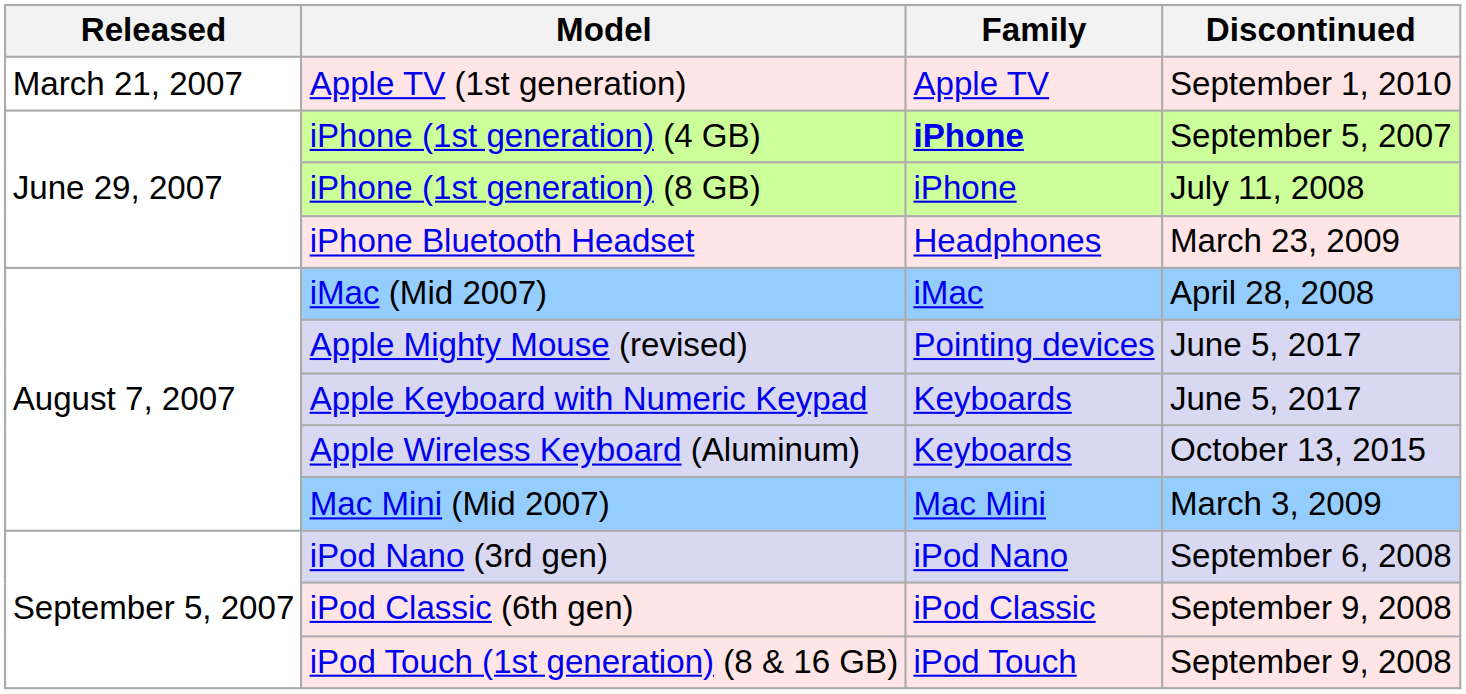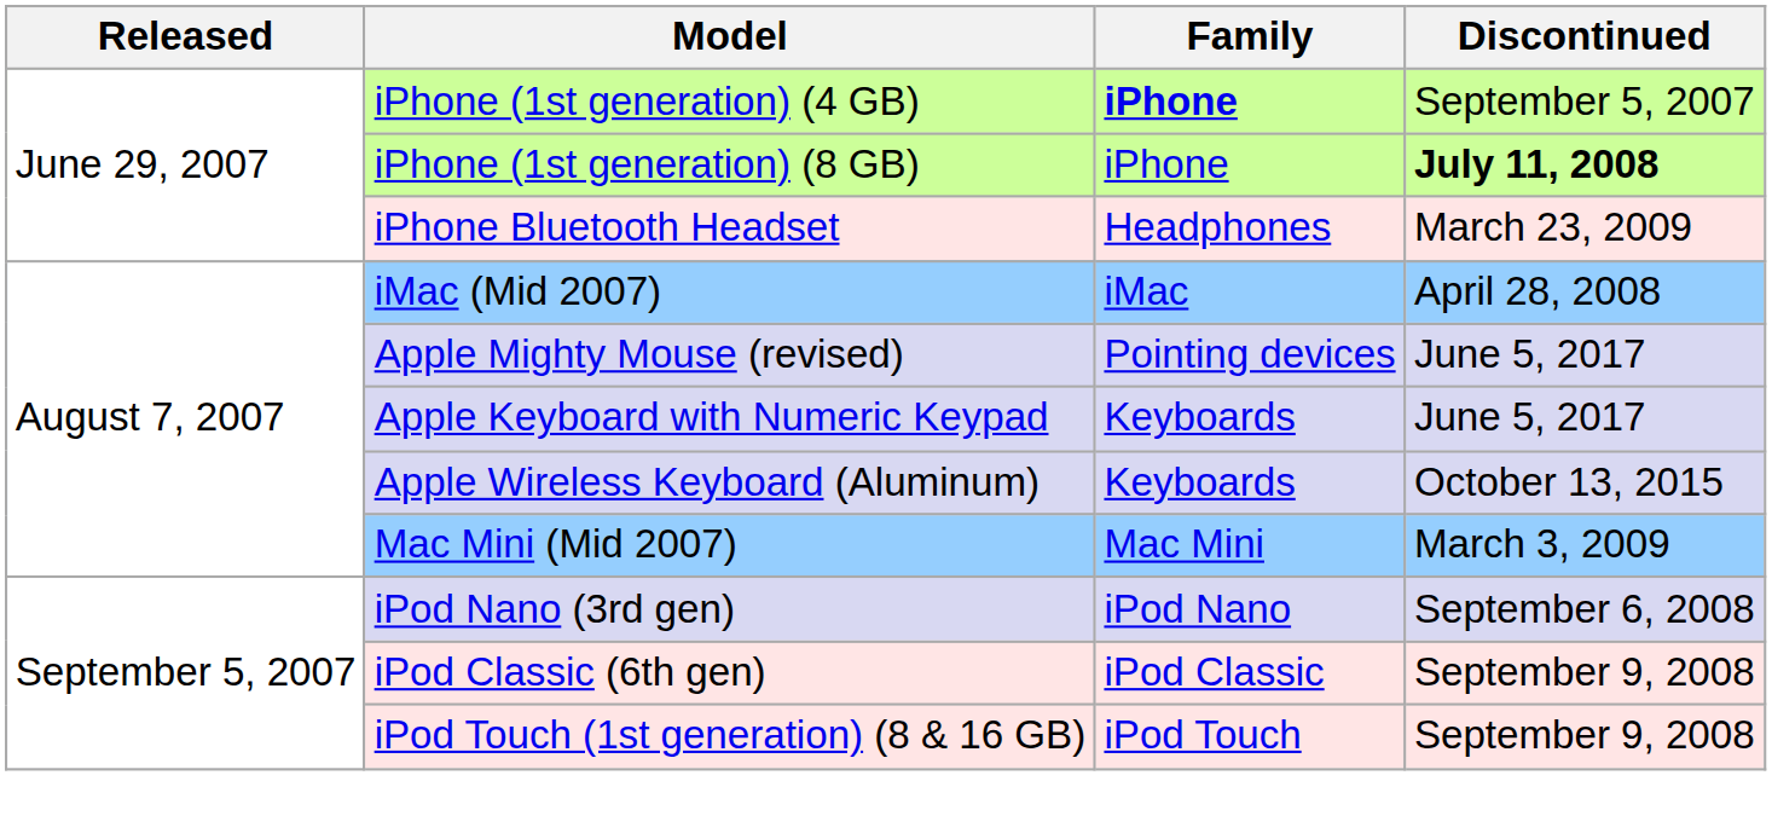 <table class="wikitable">
 <tr>
 <th>Released</th>
 <th>Model</th>
 <th>Family</th>
 <th>Discontinued</th>
-</tr>
-<tr bgcolor=#FFE5E5>
-<td bgcolor=#FFF>March 21, 2007</td>
-<td><a href='#'>Apple TV</a> (1st generation)</td>
-<td><a href='#'>Apple TV</a></td>
-<td>September 1, 2010</td>
 </tr>
 <tr bgcolor=#CCFF99>
 <td rowspan=3 bgcolor=#FFF>June 29, 2007</td>
 <td><a href='#'>iPhone (1st generation)</a> (4 GB)</td>
 <td><strong><a href='#'>iPhone</a></strong></td>
 <td>September 5, 2007</td>
 </tr>
 <tr bgcolor=#CCFF99>
 <td><a href='#'>iPhone (1st generation)</a> (8 GB)</td>
 <td><a href='#'>iPhone</a></td>
-<td>July 11, 2008</td>
+<td><strong>July 11, 2008</strong></td>
 </tr>
 <tr bgcolor=#FFE5E5>
 <td><a href='#'>iPhone Bluetooth Headset</a></td>
 <td><a href='#'>Headphones</a></td>
 <td>March 23, 2009</td>
 </tr>
 <tr bgcolor=#95CEFE>
 <td rowspan=5 bgcolor=#FFF>August 7, 2007</td>
 <td><a href='#'>iMac</a> (Mid 2007)</td>
 <td><a href='#'>iMac</a></td>
 <td>April 28, 2008</td>
 </tr>
 <tr bgcolor=#D8D8F2>
 <td><a href='#'>Apple Mighty Mouse</a> (revised)</td>
 <td><a href='#'>Pointing devices</a></td>
 <td>June 5, 2017</td>
 </tr>
 <tr bgcolor=#D8D8F2>
 <td><a href='#'>Apple Keyboard with Numeric Keypad</a></td>
 <td><a href='#'>Keyboards</a></td>
 <td>June 5, 2017</td>
 </tr>
 <tr bgcolor=#D8D8F2>
 <td><a href='#'>Apple Wireless Keyboard</a> (Aluminum)</td>
 <td><a href='#'>Keyboards</a></td>
 <td>October 13, 2015</td>
 </tr>
 <tr bgcolor=#95CEFE>
 <td><a href='#'>Mac Mini</a> (Mid 2007)</td>
 <td><a href='#'>Mac Mini</a></td>
 <td>March 3, 2009</td>
 </tr>
 <tr bgcolor=#D8D8F2>
 <td rowspan=3 bgcolor=#FFF>September 5, 2007</td>
 <td><a href='#'>iPod Nano</a> (3rd gen)</td>
 <td><a href='#'>iPod Nano</a></td>
 <td>September 6, 2008</td>
 </tr>
 <tr bgcolor=#FFE5E5>
 <td><a href='#'>iPod Classic</a> (6th gen)</td>
 <td><a href='#'>iPod Classic</a></td>
 <td>September 9, 2008</td>
 </tr>
 <tr bgcolor=#FFE5E5>
 <td><a href='#'>iPod Touch (1st generation)</a> (8 & 16 GB)</td>
 <td><a href='#'>iPod Touch</a></td>
 <td>September 9, 2008</td>
 </tr>
 </table>
